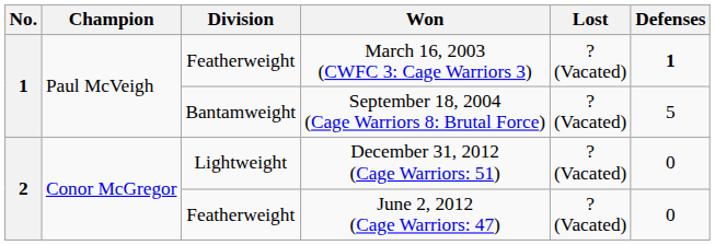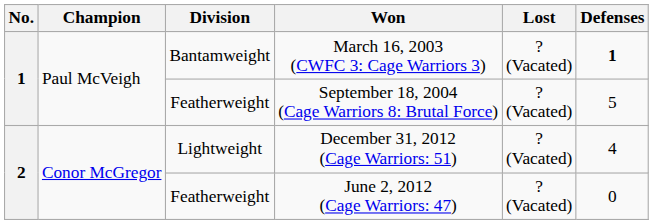 <table class="wikitable">
 <tr>
 <th>No.</th>
 <th>Champion</th>
 <th>Division</th>
 <th>Won</th>
 <th>Lost</th>
 <th>Defenses</th>
 </tr>
 <tr>
 <th rowspan=2>1</th>
 <td align=left rowspan=2> Paul McVeigh</td>
-<td align=center rowspan=1>Featherweight</td>
+<td align=center rowspan=1>Bantamweight</td>
 <td align=center>March 16, 2003 <br> (<a href='#'>CWFC 3: Cage Warriors 3</a>)</td>
 <td align=center>? <br> (Vacated)</td>
 <td align=center><strong>1</strong></td>
 </tr>
 <tr>
-<td align=center rowspan=1>Bantamweight</td>
+<td align=center rowspan=1>Featherweight</td>
 <td align=center>September 18, 2004 <br> (<a href='#'>Cage Warriors 8: Brutal Force</a>)</td>
 <td align=center>? <br> (Vacated)</td>
 <td align=center>5</td>
 </tr>
 <tr>
 <th rowspan=2>2</th>
 <td align=left rowspan=2> <a href='#'>Conor McGregor</a></td>
 <td align=center rowspan=1>Lightweight</td>
 <td align=center>December 31, 2012 <br> (<a href='#'>Cage Warriors: 51</a>)</td>
 <td align=center>? <br> (Vacated)</td>
-<td align=center>0</td>
+<td align=center>4</td>
 </tr>
 <tr>
 <td align=center rowspan=2>Featherweight</td>
 <td align=center>June 2, 2012 <br> (<a href='#'>Cage Warriors: 47</a>)</td>
 <td align=center>? <br> (Vacated)</td>
 <td align=center>0</td>
 </tr>
 </table>
